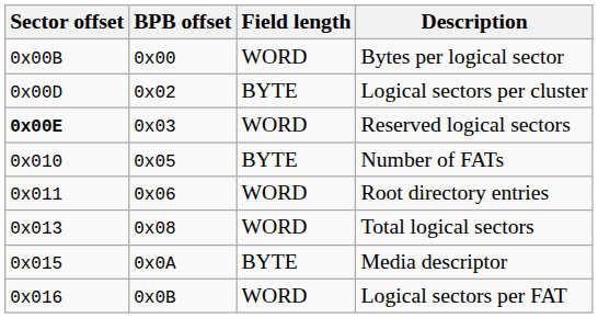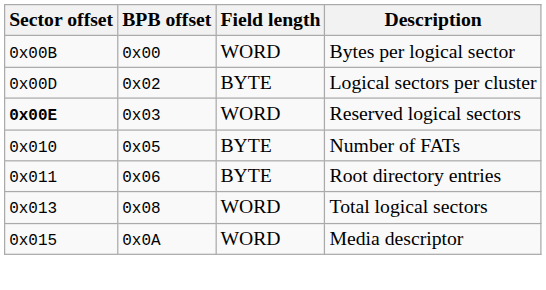 <table class="wikitable">
 <tr>
 <th>Sector offset</th>
 <th>BPB offset</th>
 <th>Field length</th>
 <th>Description</th>
 </tr>
 <tr>
 <td><code>0x00B</code></td>
 <td><code>0x00</code></td>
 <td>WORD</td>
 <td>Bytes per logical sector</td>
 </tr>
 <tr>
 <td><code>0x00D</code></td>
 <td><code>0x02</code></td>
 <td>BYTE</td>
 <td>Logical sectors per cluster</td>
 </tr>
 <tr>
 <td><strong><code>0x00E</code></strong></td>
 <td><code>0x03</code></td>
 <td>WORD</td>
 <td>Reserved logical sectors</td>
 </tr>
 <tr>
 <td><code>0x010</code></td>
 <td><code>0x05</code></td>
 <td>BYTE</td>
 <td>Number of FATs</td>
 </tr>
 <tr>
 <td><code>0x011</code></td>
 <td><code>0x06</code></td>
-<td>WORD</td>
+<td>BYTE</td>
 <td>Root directory entries</td>
 </tr>
 <tr>
 <td><code>0x013</code></td>
 <td><code>0x08</code></td>
 <td>WORD</td>
 <td>Total logical sectors</td>
 </tr>
 <tr>
 <td><code>0x015</code></td>
 <td><code>0x0A</code></td>
-<td>BYTE</td>
+<td>WORD</td>
 <td>Media descriptor</td>
 </tr>
-<tr>
-<td><code>0x016</code></td>
-<td><code>0x0B</code></td>
-<td>WORD</td>
-<td>Logical sectors per FAT</td>
-</tr>
 </table>
